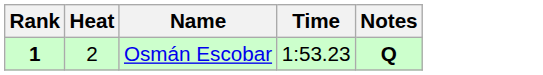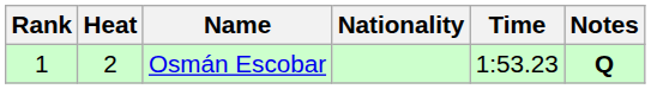 <table class="wikitable sortable" style="text-align:center; font-size:95%">
 <tr>
 <th>Rank</th>
 <th>Heat</th>
 <th>Name</th>
+<th>Nationality</th>
 <th>Time</th>
 <th>Notes</th>
 </tr>
 <tr bgcolor=ccffcc>
-<td><strong>1</strong></td>
+<td>1</td>
 <td>2</td>
 <td align=left><a href='#'>Osmán Escobar</a></td>
+<td align=left></td>
 <td>1:53.23</td>
 <td><strong>Q</strong></td>
 </tr>
 </table>
